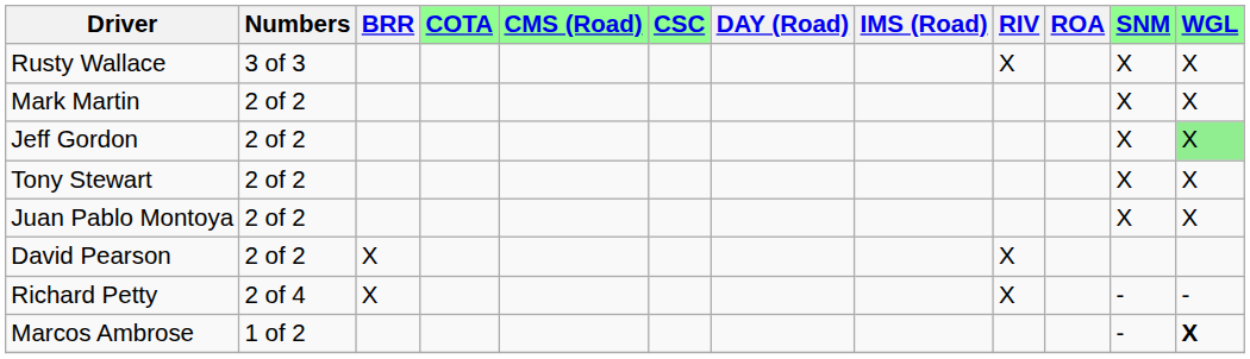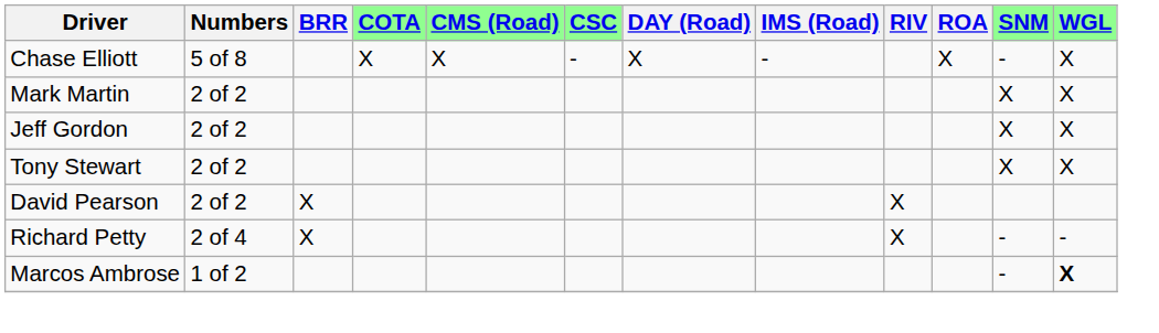 <table class="wikitable">
 <tr>
 <th>Driver</th>
 <th>Numbers</th>
 <th><a href='#'>BRR</a></th>
 <th style="background:#90ff90;"><a href='#'>COTA</a></th>
 <th style="background:#90ff90;"><a href='#'>CMS (Road)</a></th>
 <th style="background:#90ff90;"><a href='#'>CSC</a></th>
 <th><a href='#'>DAY (Road)</a></th>
 <th><a href='#'>IMS (Road)</a></th>
 <th><a href='#'>RIV</a></th>
 <th><a href='#'>ROA</a></th>
 <th style="background:#90ff90;"><a href='#'>SNM</a></th>
 <th style="background:#90ff90;"><a href='#'>WGL</a></th>
 </tr>
 <tr>
-<td>Rusty Wallace</td>
-<td>3 of 3</td>
-<td></td>
-<td></td>
-<td></td>
-<td></td>
-<td></td>
+<td>Chase Elliott</td>
+<td>5 of 8</td>
 <td></td>
 <td>X</td>
+<td>X</td>
+<td>-</td>
+<td>X</td>
+<td>-</td>
 <td></td>
 <td>X</td>
+<td>-</td>
 <td>X</td>
 </tr>
 <tr>
 <td>Mark Martin</td>
 <td>2 of 2</td>
 <td></td>
 <td></td>
 <td></td>
 <td></td>
 <td></td>
 <td></td>
 <td></td>
 <td></td>
 <td>X</td>
 <td>X</td>
 </tr>
 <tr>
 <td>Jeff Gordon</td>
 <td>2 of 2</td>
 <td></td>
 <td></td>
 <td></td>
 <td></td>
 <td></td>
 <td></td>
 <td></td>
 <td></td>
 <td>X</td>
-<td style="background: lightgreen;">X</td>
+<td>X</td>
 </tr>
 <tr>
 <td>Tony Stewart</td>
-<td>2 of 2</td>
-<td></td>
-<td></td>
-<td></td>
-<td></td>
-<td></td>
-<td></td>
-<td></td>
-<td></td>
-<td>X</td>
-<td>X</td>
-</tr>
-<tr>
-<td>Juan Pablo Montoya</td>
 <td>2 of 2</td>
 <td></td>
 <td></td>
 <td></td>
 <td></td>
 <td></td>
 <td></td>
 <td></td>
 <td></td>
 <td>X</td>
 <td>X</td>
 </tr>
 <tr>
 <td>David Pearson</td>
 <td>2 of 2</td>
 <td>X</td>
 <td></td>
 <td></td>
 <td></td>
 <td></td>
 <td></td>
 <td>X</td>
 <td></td>
 <td></td>
 </tr>
 <tr>
 <td>Richard Petty</td>
 <td>2 of 4</td>
 <td>X</td>
 <td></td>
 <td></td>
 <td></td>
 <td></td>
 <td></td>
 <td>X</td>
 <td></td>
 <td>-</td>
 <td>-</td>
 </tr>
 <tr>
 <td>Marcos Ambrose</td>
 <td>1 of 2</td>
 <td></td>
 <td></td>
 <td></td>
 <td></td>
 <td></td>
 <td></td>
 <td></td>
 <td></td>
 <td>-</td>
 <td><strong>X</strong></td>
 </tr>
 <tr>
 </tr>
 </table>
